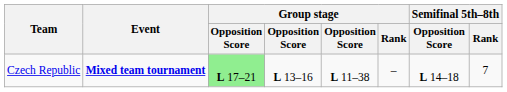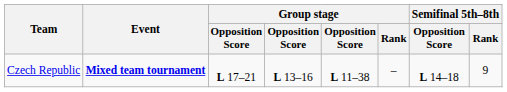 <table class="wikitable" style="font-size:90%">
 <tr>
 <th rowspan="2">Team</th>
 <th rowspan="2">Event</th>
 <th colspan="4">Group stage</th>
 <th colspan="2">Semifinal 5th–8th</th>
 </tr>
 <tr style="font-size:95%">
 <th>Opposition<br>Score</th>
 <th>Opposition<br>Score</th>
 <th>Opposition<br>Score</th>
 <th>Rank</th>
 <th>Opposition<br>Score</th>
 <th>Rank</th>
 </tr>
 <tr align="center">
 <td align="left"><a href='#'>Czech Republic</a></td>
 <td align="left"><strong><a href='#'>Mixed team tournament</a></strong></td>
-<td style="background: lightgreen;"><br><strong>L</strong> 17–21</td>
+<td><br><strong>L</strong> 17–21</td>
 <td><br><strong>L</strong> 13–16</td>
 <td><br><strong>L</strong> 11–38</td>
 <td>–</td>
 <td><br><strong>L</strong> 14–18</td>
-<td>7</td>
+<td>9</td>
 </tr>
 </table>
